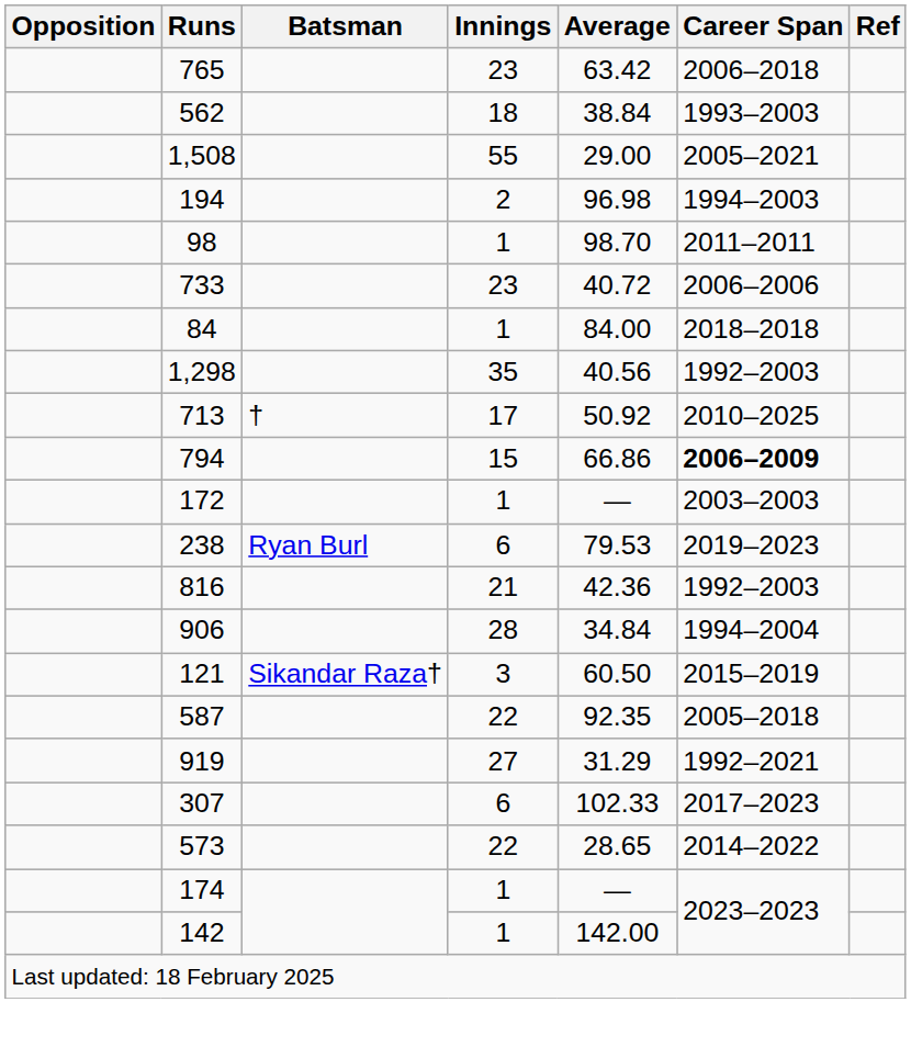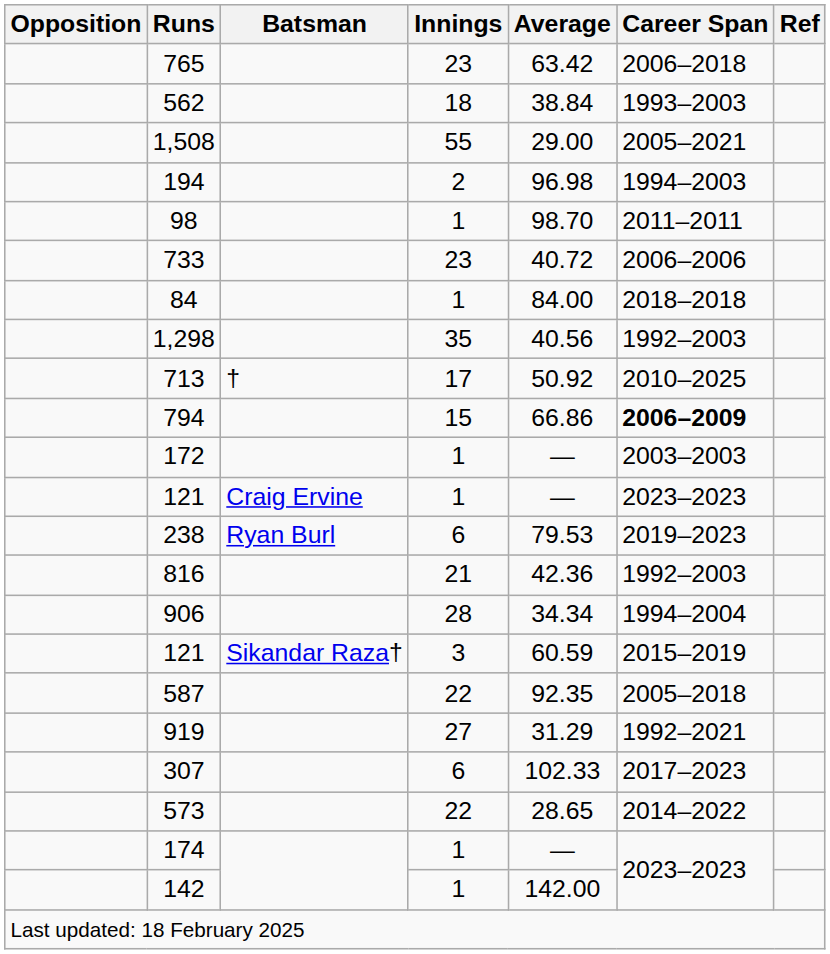 <table class="wikitable plainrowheaders sortable">
 <tr>
 <th scope="col">Opposition</th>
 <th scope="col">Runs</th>
 <th scope="col">Batsman</th>
 <th scope="col">Innings</th>
 <th scope="col">Average</th>
 <th scope="col">Career Span</th>
 <th scope="col">Ref</th>
 </tr>
 <tr>
 <td></td>
 <td scope=row style=text-align:center;>765</td>
 <td></td>
 <td style="text-align:center">23</td>
 <td style="text-align:center">63.42</td>
 <td>2006–2018</td>
 <td></td>
 </tr>
 <tr>
 <td></td>
 <td scope=row style=text-align:center;>562</td>
 <td></td>
 <td style="text-align:center">18</td>
 <td style="text-align:center">38.84</td>
 <td>1993–2003</td>
 <td></td>
 </tr>
 <tr>
 <td></td>
 <td scope=row style=text-align:center;>1,508</td>
 <td></td>
 <td style="text-align:center">55</td>
 <td style="text-align:center">29.00</td>
 <td>2005–2021</td>
 <td></td>
 </tr>
 <tr>
 <td></td>
 <td scope=row style=text-align:center;>194</td>
 <td></td>
 <td style="text-align:center">2</td>
 <td style="text-align:center">96.98</td>
 <td>1994–2003</td>
 <td></td>
 </tr>
 <tr>
 <td></td>
 <td scope=row style=text-align:center;>98</td>
 <td></td>
 <td style="text-align:center">1</td>
 <td style="text-align:center">98.70</td>
 <td>2011–2011</td>
 <td></td>
 </tr>
 <tr>
 <td></td>
 <td scope=row style=text-align:center;>733</td>
 <td></td>
 <td style="text-align:center">23</td>
 <td style="text-align:center">40.72</td>
 <td>2006–2006</td>
 <td></td>
 </tr>
 <tr>
 <td></td>
 <td scope=row style=text-align:center;>84</td>
 <td></td>
 <td style="text-align:center">1</td>
 <td style="text-align:center">84.00</td>
 <td>2018–2018</td>
 <td></td>
 </tr>
 <tr>
 <td></td>
 <td scope=row style=text-align:center;>1,298</td>
 <td></td>
 <td style="text-align:center">35</td>
 <td style="text-align:center">40.56</td>
 <td>1992–2003</td>
 <td></td>
 </tr>
 <tr>
 <td></td>
 <td scope=row style=text-align:center;>713</td>
 <td>†</td>
 <td style="text-align:center">17</td>
 <td style="text-align:center">50.92</td>
 <td>2010–2025</td>
 <td></td>
 </tr>
 <tr>
 <td></td>
 <td scope=row style=text-align:center;>794</td>
 <td></td>
 <td style="text-align:center">15</td>
 <td style="text-align:center">66.86</td>
 <td><strong>2006–2009</strong></td>
 <td></td>
 </tr>
 <tr>
 <td></td>
 <td scope=row style=text-align:center;>172</td>
 <td></td>
 <td style="text-align:center">1</td>
 <td style="text-align:center">—</td>
 <td>2003–2003</td>
 <td></td>
 </tr>
 <tr>
 <td></td>
+<td scope=row style=text-align:center;>121</td>
+<td><a href='#'>Craig Ervine</a></td>
+<td style="text-align:center">1</td>
+<td style="text-align:center">—</td>
+<td>2023–2023</td>
+<td></td>
+</tr>
+<tr>
+<td></td>
 <td scope=row style=text-align:center;>238</td>
 <td><a href='#'>Ryan Burl</a></td>
 <td style="text-align:center">6</td>
 <td style="text-align:center">79.53</td>
 <td>2019–2023</td>
 <td></td>
 </tr>
 <tr>
 <td></td>
 <td scope=row style=text-align:center;>816</td>
 <td></td>
 <td style="text-align:center">21</td>
 <td style="text-align:center">42.36</td>
 <td>1992–2003</td>
 <td></td>
 </tr>
 <tr>
 <td></td>
 <td scope=row style=text-align:center;>906</td>
 <td></td>
 <td style="text-align:center">28</td>
-<td style="text-align:center">34.84</td>
+<td style="text-align:center">34.34</td>
 <td>1994–2004</td>
 <td></td>
 </tr>
 <tr>
 <td></td>
 <td scope="row" style="text-align:center;">121</td>
 <td><a href='#'>Sikandar Raza</a>†</td>
 <td style="text-align:center">3</td>
-<td style="text-align:center">60.50</td>
+<td style="text-align:center">60.59</td>
 <td>2015–2019</td>
 <td></td>
 </tr>
 <tr>
 <td></td>
 <td scope=row style=text-align:center;>587</td>
 <td></td>
 <td style="text-align:center">22</td>
 <td style="text-align:center">92.35</td>
 <td>2005–2018</td>
 <td></td>
 </tr>
 <tr>
 <td></td>
 <td scope=row style=text-align:center;>919</td>
 <td></td>
 <td style="text-align:center">27</td>
 <td style="text-align:center">31.29</td>
 <td>1992–2021</td>
 <td></td>
 </tr>
 <tr>
 <td></td>
 <td scope=row style=text-align:center;>307</td>
 <td></td>
 <td style="text-align:center">6</td>
 <td style="text-align:center">102.33</td>
 <td>2017–2023</td>
 <td></td>
 </tr>
 <tr>
 <td></td>
 <td scope=row style=text-align:center;>573</td>
 <td></td>
 <td style="text-align:center">22</td>
 <td style="text-align:center">28.65</td>
 <td>2014–2022</td>
 <td></td>
 </tr>
 <tr>
 <td></td>
 <td scope=row style=text-align:center;>174</td>
 <td rowspan="2"></td>
 <td scope=row style=text-align:center;>1</td>
 <td scope=row style=text-align:center;>—</td>
 <td rowspan="2">2023–2023</td>
 <td></td>
 </tr>
 <tr>
 <td></td>
 <td scope=row style=text-align:center;>142</td>
 <td scope=row style=text-align:center;>1</td>
 <td scope=row style=text-align:center;>142.00</td>
 <td></td>
 </tr>
 <tr>
 <td colspan="7"><small>Last updated: 18 February 2025</small></td>
 </tr>
 </table>
